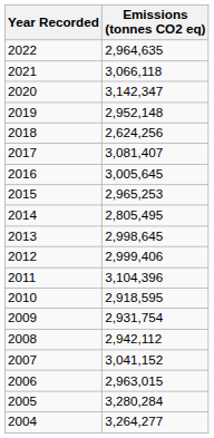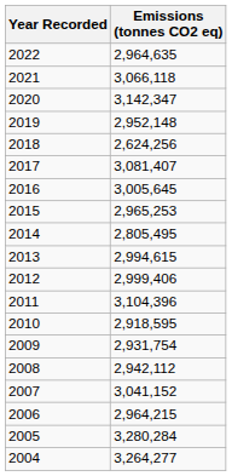 <table class="wikitable">
 <tr>
 <th colspan="1" rowspan="1">Year Recorded</th>
 <th colspan="1" rowspan="1">Emissions<br>(tonnes CO2 eq)</th>
 </tr>
 <tr>
 <td>2022</td>
 <td>2,964,635</td>
 </tr>
 <tr>
 <td>2021</td>
 <td>3,066,118</td>
 </tr>
 <tr>
 <td>2020</td>
 <td>3,142,347</td>
 </tr>
 <tr>
 <td>2019</td>
 <td>2,952,148</td>
 </tr>
 <tr>
 <td>2018</td>
 <td>2,624,256</td>
 </tr>
 <tr>
 <td>2017</td>
 <td>3,081,407</td>
 </tr>
 <tr>
 <td>2016</td>
 <td>3,005,645</td>
 </tr>
 <tr>
 <td>2015</td>
 <td>2,965,253</td>
 </tr>
 <tr>
 <td>2014</td>
 <td>2,805,495</td>
 </tr>
 <tr>
 <td>2013</td>
-<td>2,998,645</td>
+<td>2,994,615</td>
 </tr>
 <tr>
 <td>2012</td>
 <td>2,999,406</td>
 </tr>
 <tr>
 <td>2011</td>
 <td>3,104,396</td>
 </tr>
 <tr>
 <td>2010</td>
 <td>2,918,595</td>
 </tr>
 <tr>
 <td>2009</td>
 <td>2,931,754</td>
 </tr>
 <tr>
 <td>2008</td>
 <td>2,942,112</td>
 </tr>
 <tr>
 <td>2007</td>
 <td>3,041,152</td>
 </tr>
 <tr>
 <td>2006</td>
-<td>2,963,015</td>
+<td>2,964,215</td>
 </tr>
 <tr>
 <td>2005</td>
 <td>3,280,284</td>
 </tr>
 <tr>
 <td>2004</td>
 <td>3,264,277</td>
 </tr>
 </table>
